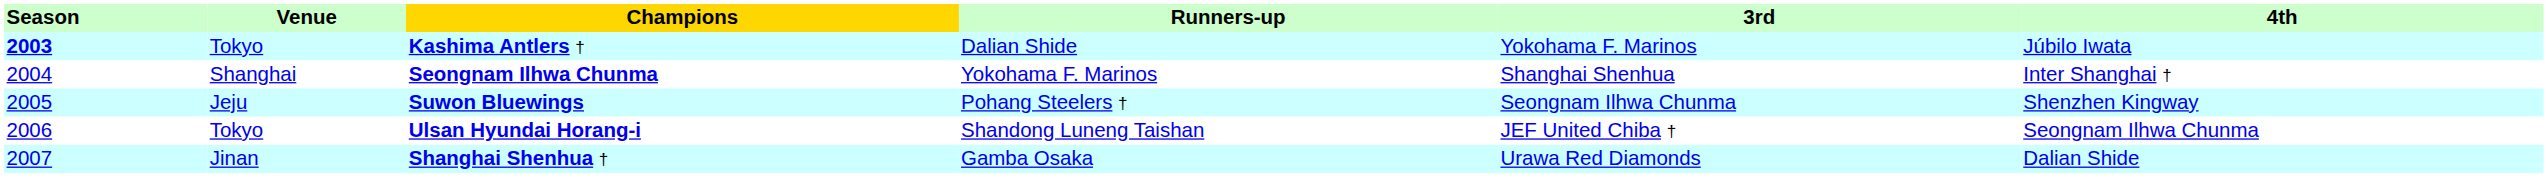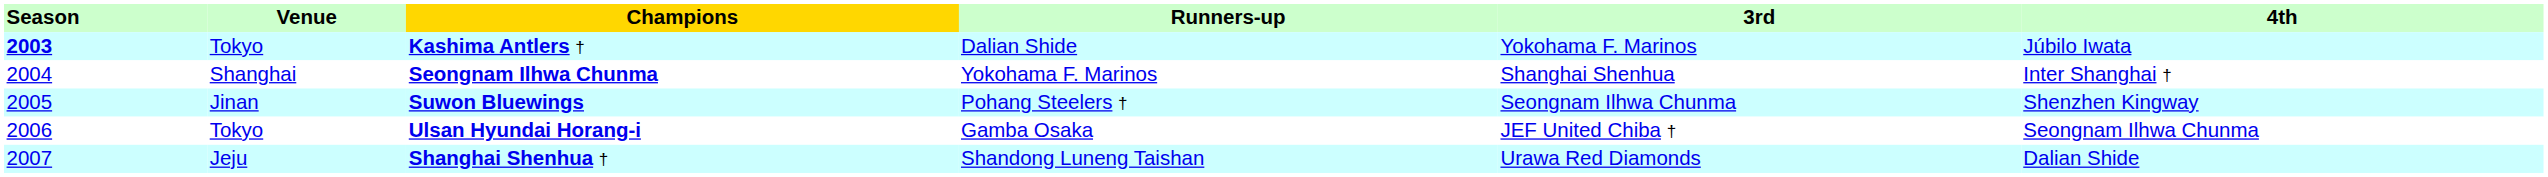 <table cellpadding=2 cellspacing=4 width=100% style="border-collapse:collapse">
 <tr align=left style="background:#ccffcc;">
 <th width=8%>Season</th>
 <th align="center">Venue</th>
 <th align="center" style="background:gold;">Champions</th>
 <th align="center">Runners-up</th>
 <th align="center">3rd</th>
 <th align="center">4th</th>
 </tr>
 <tr bgcolor="#ccffff">
 <td><strong><a href='#'>2003</a></strong></td>
 <td> <a href='#'>Tokyo</a></td>
 <td> <strong><a href='#'>Kashima Antlers</a></strong> <small>†</small></td>
 <td> <a href='#'>Dalian Shide</a></td>
 <td> <a href='#'>Yokohama F. Marinos</a></td>
 <td> <a href='#'>Júbilo Iwata</a></td>
 </tr>
 <tr bgcolor="#ffffff">
 <td><a href='#'>2004</a></td>
 <td> <a href='#'>Shanghai</a></td>
 <td> <strong><a href='#'>Seongnam Ilhwa Chunma</a></strong></td>
 <td> <a href='#'>Yokohama F. Marinos</a></td>
 <td> <a href='#'>Shanghai Shenhua</a></td>
 <td> <a href='#'>Inter Shanghai</a> <small>†</small></td>
 </tr>
 <tr bgcolor="#ccffff">
 <td><a href='#'>2005</a></td>
-<td> <a href='#'>Jeju</a></td>
+<td> <a href='#'>Jinan</a></td>
 <td> <strong><a href='#'>Suwon Bluewings</a></strong></td>
 <td> <a href='#'>Pohang Steelers</a> <small>†</small></td>
 <td> <a href='#'>Seongnam Ilhwa Chunma</a></td>
 <td> <a href='#'>Shenzhen Kingway</a></td>
 </tr>
 <tr bgcolor="#ffffff">
 <td><a href='#'>2006</a></td>
 <td> <a href='#'>Tokyo</a></td>
 <td> <strong><a href='#'>Ulsan Hyundai Horang-i</a></strong></td>
-<td> <a href='#'>Shandong Luneng Taishan</a></td>
+<td> <a href='#'>Gamba Osaka</a></td>
 <td> <a href='#'>JEF United Chiba</a> <small>†</small></td>
 <td> <a href='#'>Seongnam Ilhwa Chunma</a></td>
 </tr>
 <tr bgcolor="#ccffff">
 <td><a href='#'>2007</a></td>
-<td> <a href='#'>Jinan</a></td>
+<td> <a href='#'>Jeju</a></td>
 <td> <strong><a href='#'>Shanghai Shenhua</a> </strong><small>†</small></td>
-<td> <a href='#'>Gamba Osaka</a></td>
+<td> <a href='#'>Shandong Luneng Taishan</a></td>
 <td> <a href='#'>Urawa Red Diamonds</a></td>
 <td> <a href='#'>Dalian Shide</a></td>
 </tr>
 </table>
